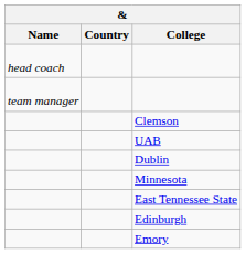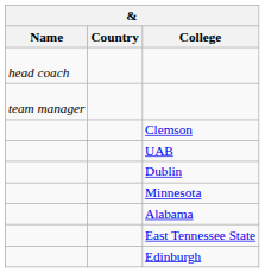 <table class="wikitable sortable">
 <tr>
 <th colspan=3> & </th>
 </tr>
 <tr>
 <th>Name</th>
 <th>Country</th>
 <th>College</th>
 </tr>
 <tr>
 <td><br><em>head coach</em></td>
 <td></td>
 <td></td>
 </tr>
 <tr>
 <td><br><em>team manager</em></td>
 <td></td>
 <td></td>
 </tr>
 <tr>
 <td></td>
 <td></td>
 <td><a href='#'>Clemson</a></td>
 </tr>
 <tr>
 <td></td>
 <td></td>
 <td><a href='#'>UAB</a></td>
 </tr>
 <tr>
 <td></td>
 <td></td>
 <td><a href='#'>Dublin</a></td>
 </tr>
 <tr>
 <td></td>
 <td></td>
 <td><a href='#'>Minnesota</a></td>
 </tr>
 <tr>
 <td></td>
 <td></td>
+<td><a href='#'>Alabama</a></td>
+</tr>
+<tr>
+<td></td>
+<td></td>
 <td><a href='#'>East Tennessee State</a></td>
 </tr>
 <tr>
 <td></td>
 <td></td>
 <td><a href='#'>Edinburgh</a></td>
 </tr>
-<tr>
-<td></td>
-<td></td>
-<td><a href='#'>Emory</a></td>
-</tr>
 </table>
